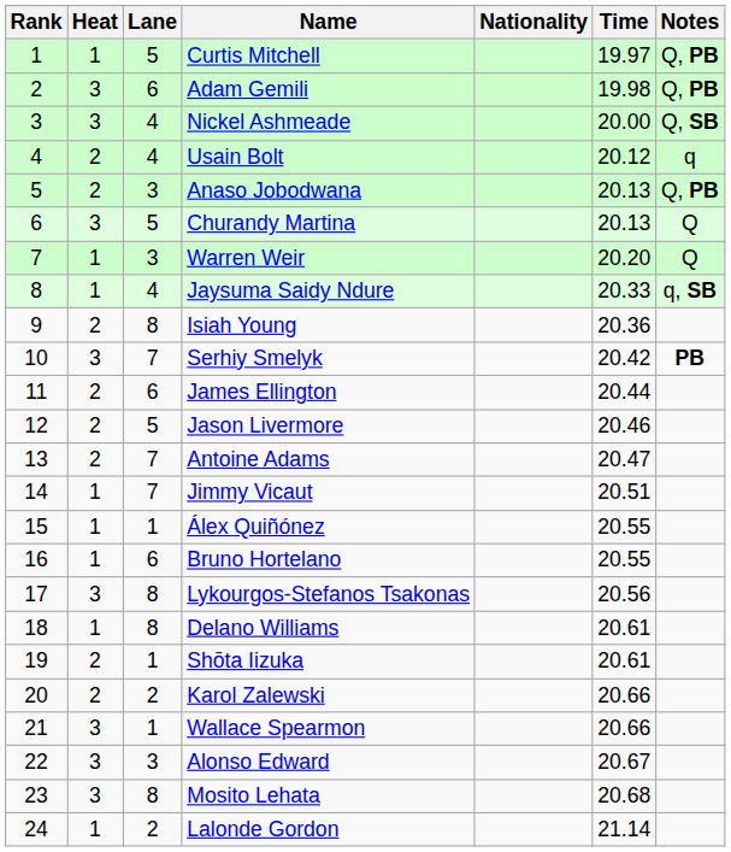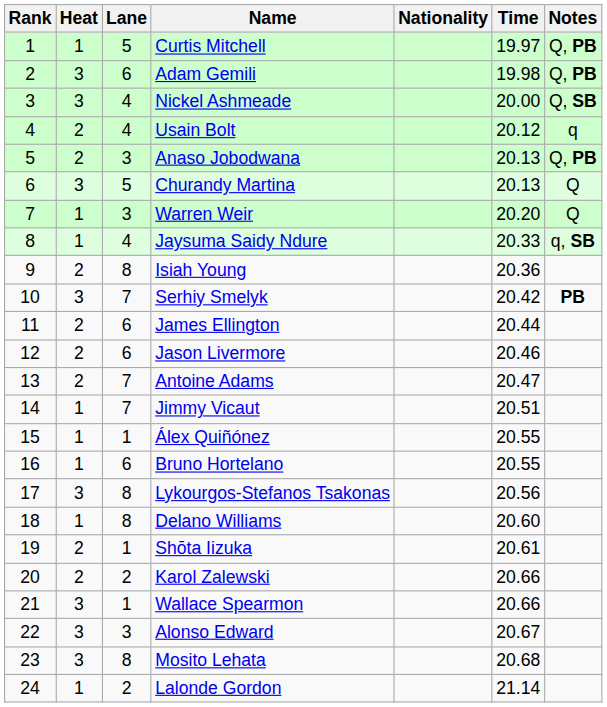 <table class="wikitable sortable" style="text-align:center">
 <tr>
 <th>Rank</th>
 <th>Heat</th>
 <th>Lane</th>
 <th>Name</th>
 <th>Nationality</th>
 <th>Time</th>
 <th>Notes</th>
 </tr>
 <tr bgcolor=ccffcc>
 <td>1</td>
 <td>1</td>
 <td>5</td>
 <td align=left><a href='#'>Curtis Mitchell</a></td>
 <td align=left></td>
 <td>19.97</td>
 <td>Q, <strong>PB</strong></td>
 </tr>
 <tr bgcolor=ccffcc>
 <td>2</td>
 <td>3</td>
 <td>6</td>
 <td align=left><a href='#'>Adam Gemili</a></td>
 <td align=left></td>
 <td>19.98</td>
 <td>Q, <strong>PB</strong></td>
 </tr>
 <tr bgcolor=ccffcc>
 <td>3</td>
 <td>3</td>
 <td>4</td>
 <td align=left><a href='#'>Nickel Ashmeade</a></td>
 <td align=left></td>
 <td>20.00</td>
 <td>Q, <strong>SB</strong></td>
 </tr>
 <tr bgcolor=ccffcc>
 <td>4</td>
 <td>2</td>
 <td>4</td>
 <td align=left><a href='#'>Usain Bolt</a></td>
 <td align=left></td>
 <td>20.12</td>
 <td>q</td>
 </tr>
 <tr bgcolor=ccffcc>
 <td>5</td>
 <td>2</td>
 <td>3</td>
 <td align=left><a href='#'>Anaso Jobodwana</a></td>
 <td align=left></td>
 <td>20.13</td>
 <td>Q, <strong>PB</strong></td>
 </tr>
 <tr bgcolor=ddffdd>
 <td>6</td>
 <td>3</td>
 <td>5</td>
 <td align=left><a href='#'>Churandy Martina</a></td>
 <td align=left></td>
 <td>20.13</td>
 <td>Q</td>
 </tr>
 <tr bgcolor=ccffcc>
 <td>7</td>
 <td>1</td>
 <td>3</td>
 <td align=left><a href='#'>Warren Weir</a></td>
 <td align=left></td>
 <td>20.20</td>
 <td>Q</td>
 </tr>
 <tr bgcolor=ddffdd>
 <td>8</td>
 <td>1</td>
 <td>4</td>
 <td align=left><a href='#'>Jaysuma Saidy Ndure</a></td>
 <td align=left></td>
 <td>20.33</td>
 <td>q, <strong>SB</strong></td>
 </tr>
 <tr>
 <td>9</td>
 <td>2</td>
 <td>8</td>
 <td align=left><a href='#'>Isiah Young</a></td>
 <td align=left></td>
 <td>20.36</td>
 <td></td>
 </tr>
 <tr>
 <td>10</td>
 <td>3</td>
 <td>7</td>
 <td align=left><a href='#'>Serhiy Smelyk</a></td>
 <td align=left></td>
 <td>20.42</td>
 <td><strong>PB</strong></td>
 </tr>
 <tr>
 <td>11</td>
 <td>2</td>
 <td>6</td>
 <td align=left><a href='#'>James Ellington</a></td>
 <td align=left></td>
 <td>20.44</td>
 <td></td>
 </tr>
 <tr>
 <td>12</td>
 <td>2</td>
-<td>5</td>
+<td>6</td>
 <td align=left><a href='#'>Jason Livermore</a></td>
 <td align=left></td>
 <td>20.46</td>
 <td></td>
 </tr>
 <tr>
 <td>13</td>
 <td>2</td>
 <td>7</td>
 <td align=left><a href='#'>Antoine Adams</a></td>
 <td align=left></td>
 <td>20.47</td>
 <td></td>
 </tr>
 <tr>
 <td>14</td>
 <td>1</td>
 <td>7</td>
 <td align=left><a href='#'>Jimmy Vicaut</a></td>
 <td align=left></td>
 <td>20.51</td>
 <td></td>
 </tr>
 <tr>
 <td>15</td>
 <td>1</td>
 <td>1</td>
 <td align=left><a href='#'>Álex Quiñónez</a></td>
 <td align=left></td>
 <td>20.55</td>
 <td></td>
 </tr>
 <tr>
 <td>16</td>
 <td>1</td>
 <td>6</td>
 <td align=left><a href='#'>Bruno Hortelano</a></td>
 <td align=left></td>
 <td>20.55</td>
 <td></td>
 </tr>
 <tr>
 <td>17</td>
 <td>3</td>
 <td>8</td>
 <td align=left><a href='#'>Lykourgos-Stefanos Tsakonas</a></td>
 <td align=left></td>
 <td>20.56</td>
 <td></td>
 </tr>
 <tr>
 <td>18</td>
 <td>1</td>
 <td>8</td>
 <td align=left><a href='#'>Delano Williams</a></td>
 <td align=left></td>
-<td>20.61</td>
+<td>20.60</td>
 <td></td>
 </tr>
 <tr>
 <td>19</td>
 <td>2</td>
 <td>1</td>
 <td align=left><a href='#'>Shōta Iizuka</a></td>
 <td align=left></td>
 <td>20.61</td>
 <td></td>
 </tr>
 <tr>
 <td>20</td>
 <td>2</td>
 <td>2</td>
 <td align=left><a href='#'>Karol Zalewski</a></td>
 <td align=left></td>
 <td>20.66</td>
 <td></td>
 </tr>
 <tr>
 <td>21</td>
 <td>3</td>
 <td>1</td>
 <td align=left><a href='#'>Wallace Spearmon</a></td>
 <td align=left></td>
 <td>20.66</td>
 <td></td>
 </tr>
 <tr>
 <td>22</td>
 <td>3</td>
 <td>3</td>
 <td align=left><a href='#'>Alonso Edward</a></td>
 <td align=left></td>
 <td>20.67</td>
 <td></td>
 </tr>
 <tr>
 <td>23</td>
 <td>3</td>
 <td>8</td>
 <td align=left><a href='#'>Mosito Lehata</a></td>
 <td align=left></td>
 <td>20.68</td>
 <td></td>
 </tr>
 <tr>
 <td>24</td>
 <td>1</td>
 <td>2</td>
 <td align=left><a href='#'>Lalonde Gordon</a></td>
 <td align=left></td>
 <td>21.14</td>
 <td></td>
 </tr>
 </table>
